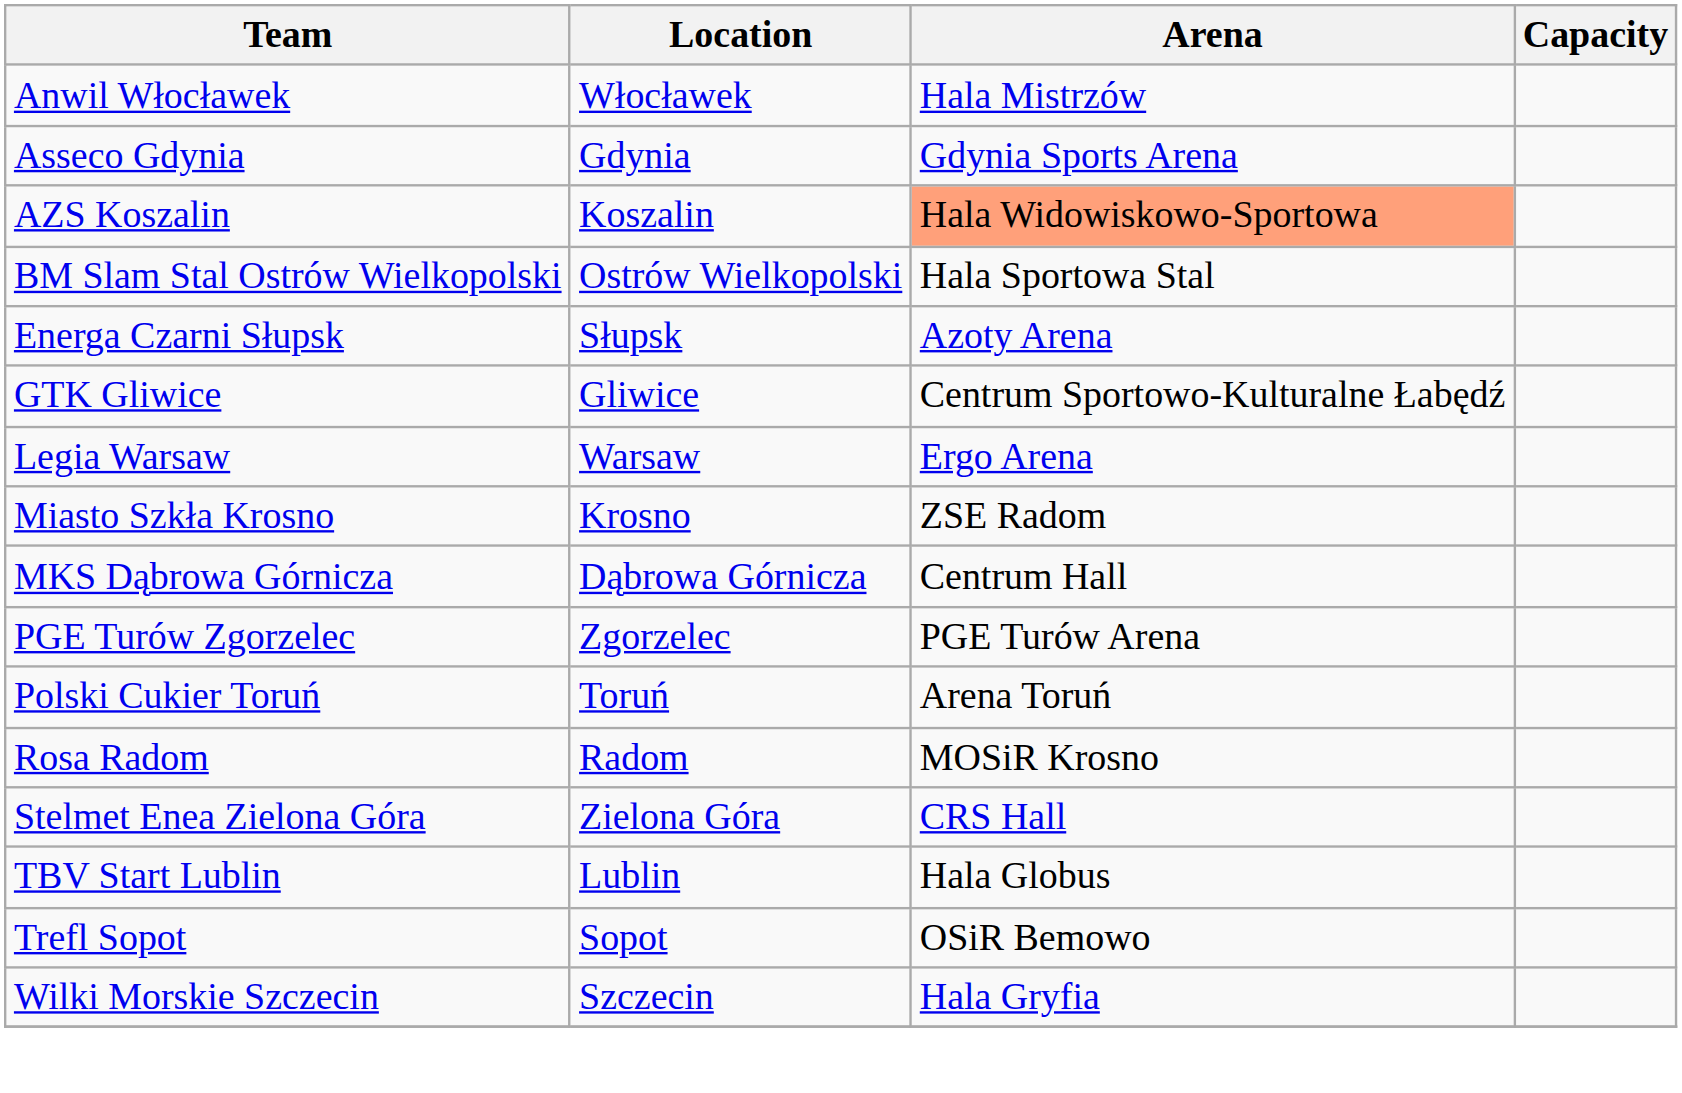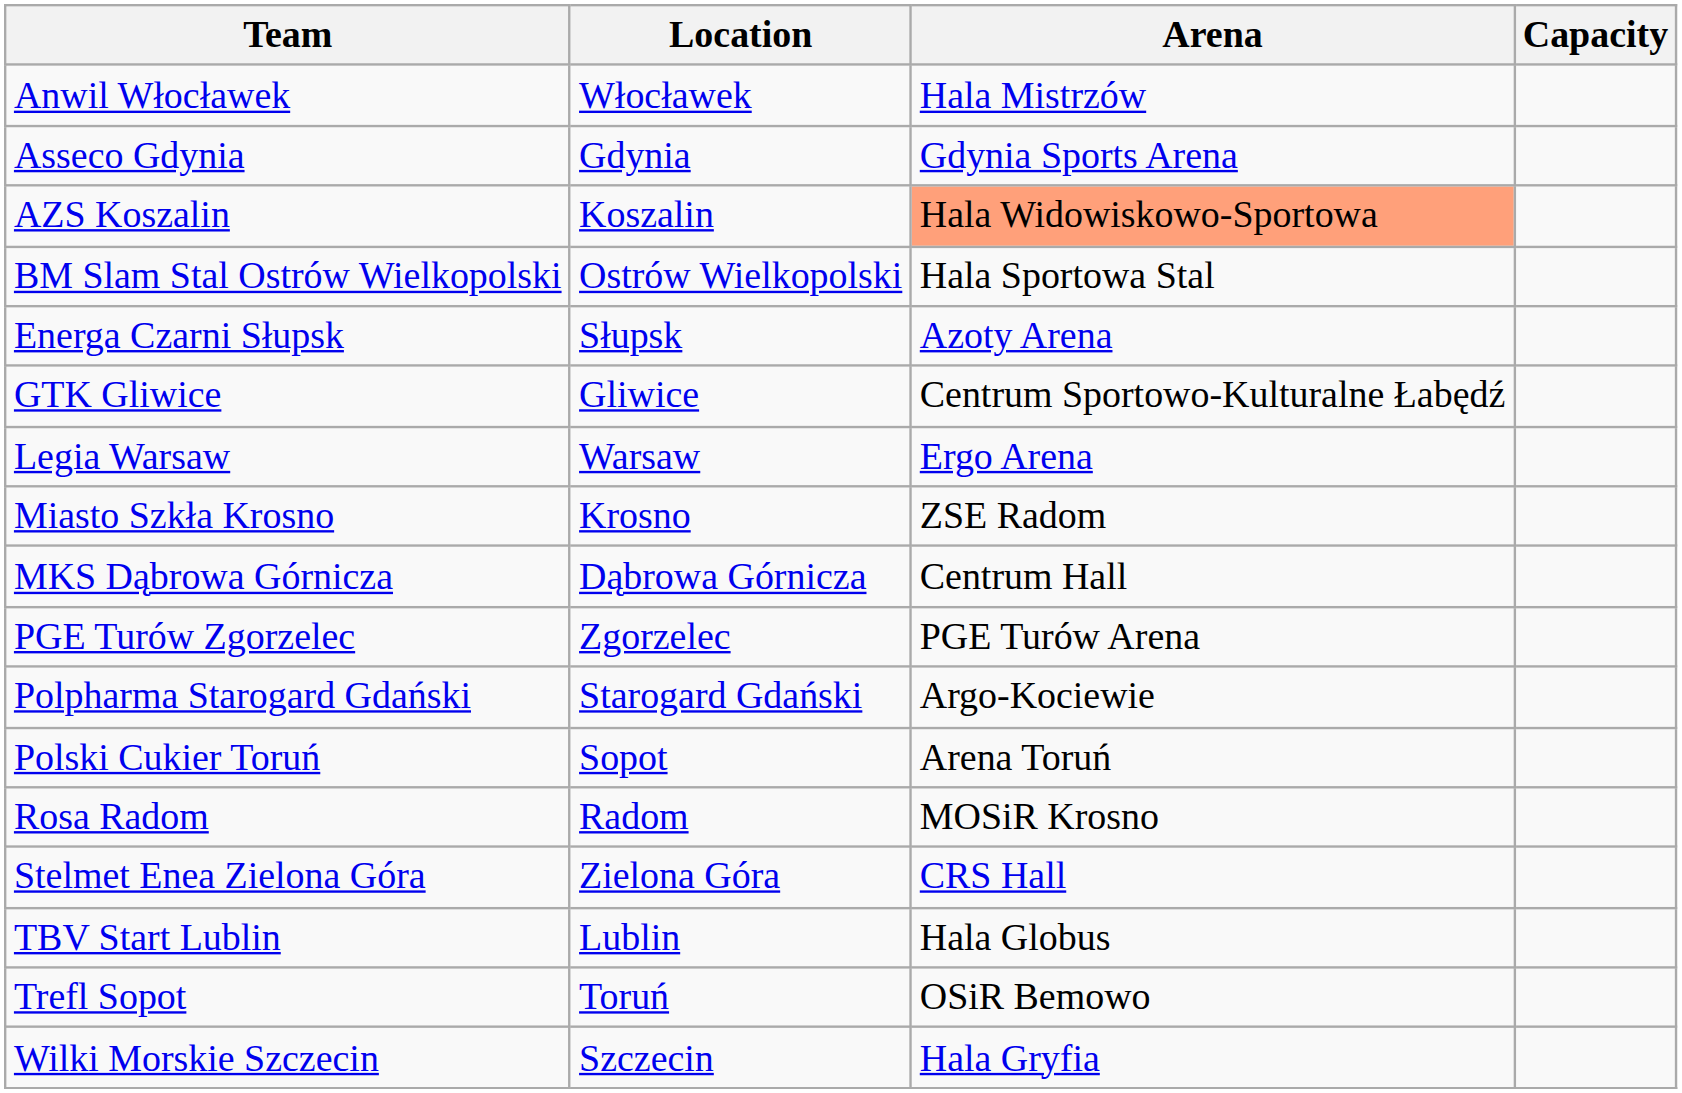 <table class="wikitable sortable">
 <tr>
 <th>Team</th>
 <th>Location</th>
 <th>Arena</th>
 <th>Capacity</th>
 </tr>
 <tr>
 <td><a href='#'>Anwil Włocławek</a></td>
 <td><a href='#'>Włocławek</a></td>
 <td><a href='#'>Hala Mistrzów</a></td>
 <td align=center></td>
 </tr>
 <tr>
 <td><a href='#'>Asseco Gdynia</a></td>
 <td><a href='#'>Gdynia</a></td>
 <td><a href='#'>Gdynia Sports Arena</a></td>
 <td align=center></td>
 </tr>
 <tr>
 <td><a href='#'>AZS Koszalin</a></td>
 <td><a href='#'>Koszalin</a></td>
 <td style="background: lightsalmon;">Hala Widowiskowo-Sportowa</td>
 <td align=center></td>
 </tr>
 <tr>
 <td><a href='#'>BM Slam Stal Ostrów Wielkopolski</a></td>
 <td><a href='#'>Ostrów Wielkopolski</a></td>
 <td>Hala Sportowa Stal</td>
 <td align=center></td>
 </tr>
 <tr>
 <td><a href='#'>Energa Czarni Słupsk</a></td>
 <td><a href='#'>Słupsk</a></td>
 <td><a href='#'>Azoty Arena</a></td>
 <td align=center></td>
 </tr>
 <tr>
 <td><a href='#'>GTK Gliwice</a></td>
 <td><a href='#'>Gliwice</a></td>
 <td>Centrum Sportowo-Kulturalne Łabędź</td>
 <td align=center></td>
 </tr>
 <tr>
 <td><a href='#'>Legia Warsaw</a></td>
 <td><a href='#'>Warsaw</a></td>
 <td><a href='#'>Ergo Arena</a></td>
 <td align=center></td>
 </tr>
 <tr>
 <td><a href='#'>Miasto Szkła Krosno</a></td>
 <td><a href='#'>Krosno</a></td>
 <td>ZSE Radom</td>
 <td align=center></td>
 </tr>
 <tr>
 <td><a href='#'>MKS Dąbrowa Górnicza</a></td>
 <td><a href='#'>Dąbrowa Górnicza</a></td>
 <td>Centrum Hall</td>
 <td align=center></td>
 </tr>
 <tr>
 <td><a href='#'>PGE Turów Zgorzelec</a></td>
 <td><a href='#'>Zgorzelec</a></td>
 <td>PGE Turów Arena</td>
 <td align=center></td>
 </tr>
 <tr>
+<td><a href='#'>Polpharma Starogard Gdański</a></td>
+<td><a href='#'>Starogard Gdański</a></td>
+<td>Argo-Kociewie</td>
+<td style="text-align:center;"></td>
+</tr>
+<tr>
 <td><a href='#'>Polski Cukier Toruń</a></td>
-<td><a href='#'>Toruń</a></td>
+<td><a href='#'>Sopot</a></td>
 <td>Arena Toruń</td>
 <td align=center></td>
 </tr>
 <tr>
 <td><a href='#'>Rosa Radom</a></td>
 <td><a href='#'>Radom</a></td>
 <td>MOSiR Krosno</td>
 <td align=center></td>
 </tr>
 <tr>
 <td><a href='#'>Stelmet Enea Zielona Góra</a></td>
 <td><a href='#'>Zielona Góra</a></td>
 <td><a href='#'>CRS Hall</a></td>
 <td align=center></td>
 </tr>
 <tr>
 <td><a href='#'>TBV Start Lublin</a></td>
 <td><a href='#'>Lublin</a></td>
 <td>Hala Globus</td>
 <td style="text-align:center;"></td>
 </tr>
 <tr>
 <td><a href='#'>Trefl Sopot</a></td>
-<td><a href='#'>Sopot</a></td>
+<td><a href='#'>Toruń</a></td>
 <td>OSiR Bemowo</td>
 <td align=center></td>
 </tr>
 <tr>
 <td><a href='#'>Wilki Morskie Szczecin</a></td>
 <td><a href='#'>Szczecin</a></td>
 <td><a href='#'>Hala Gryfia</a></td>
 <td align=center></td>
 </tr>
 <tr>
 </tr>
 </table>
